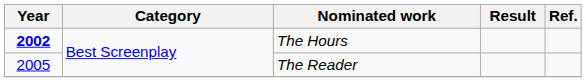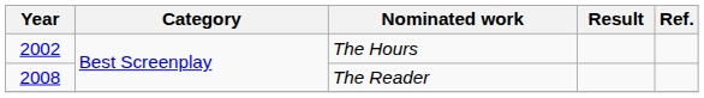 <table class=wikitable>
 <tr>
 <th scope="col" style="width:5em;">Year</th>
 <th scope="col" style="width:26em;">Category</th>
 <th scope="col" style="width:25em;">Nominated work</th>
 <th scope="col" style="width:5em;">Result</th>
 <th>Ref.</th>
 </tr>
 <tr>
-<td style="text-align:center;"><strong><a href='#'>2002</a></strong></td>
+<td style="text-align:center;"><a href='#'>2002</a></td>
 <td rowspan=2><a href='#'>Best Screenplay</a></td>
 <td><em>The Hours</em></td>
 <td></td>
 <td></td>
 </tr>
 <tr>
-<td style="text-align:center;"><a href='#'>2005</a></td>
+<td style="text-align:center;"><a href='#'>2008</a></td>
 <td><em>The Reader</em></td>
 <td></td>
 <td></td>
 </tr>
 <tr>
 </tr>
 </table>
